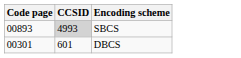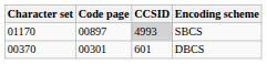 <table class="wikitable">
 <tr>
+<th>Character set</th>
 <th>Code page</th>
 <th>CCSID</th>
 <th>Encoding scheme</th>
 </tr>
 <tr>
-<td>00893</td>
+<td>01170</td>
+<td>00897</td>
 <td style="background: lightgrey;">4993</td>
 <td>SBCS</td>
 </tr>
 <tr>
+<td>00370</td>
 <td>00301</td>
 <td>601</td>
 <td>DBCS</td>
 </tr>
 </table>
